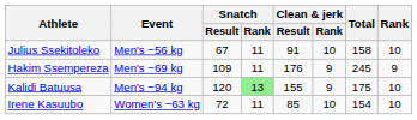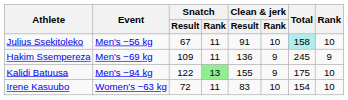 <table class="wikitable" style="font-size:90%">
 <tr>
 <th rowspan=2>Athlete</th>
 <th rowspan=2>Event</th>
 <th colspan="2">Snatch</th>
 <th colspan="2">Clean & jerk</th>
 <th rowspan="2">Total</th>
 <th rowspan="2">Rank</th>
 </tr>
 <tr style="font-size:95%">
 <th>Result</th>
 <th>Rank</th>
 <th>Result</th>
 <th>Rank</th>
 </tr>
 <tr align=center>
 <td align=left><a href='#'>Julius Ssekitoleko</a></td>
 <td align=left><a href='#'>Men's −56 kg</a></td>
 <td>67</td>
 <td>11</td>
 <td>91</td>
 <td>10</td>
-<td>158</td>
+<td style="background: paleturquoise;">158</td>
 <td>10</td>
 </tr>
 <tr align=center>
 <td align=left><a href='#'>Hakim Ssempereza</a></td>
 <td align=left><a href='#'>Men's −69 kg</a></td>
 <td>109</td>
 <td>11</td>
-<td>176</td>
+<td>136</td>
 <td>9</td>
 <td>245</td>
 <td>9</td>
 </tr>
 <tr align=center>
 <td align=left><a href='#'>Kalidi Batuusa</a></td>
 <td align=left><a href='#'>Men's −94 kg</a></td>
-<td>120</td>
+<td>122</td>
 <td style="background: lightgreen;">13</td>
 <td>155</td>
 <td>9</td>
 <td>175</td>
 <td>10</td>
 </tr>
 <tr align=center>
 <td align=left><a href='#'>Irene Kasuubo</a></td>
 <td align=left><a href='#'>Women's −63 kg</a></td>
 <td>72</td>
 <td>11</td>
-<td>85</td>
+<td>83</td>
 <td>10</td>
 <td>154</td>
 <td>10</td>
 </tr>
 </table>
